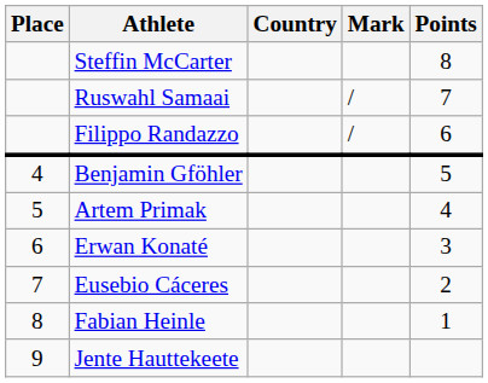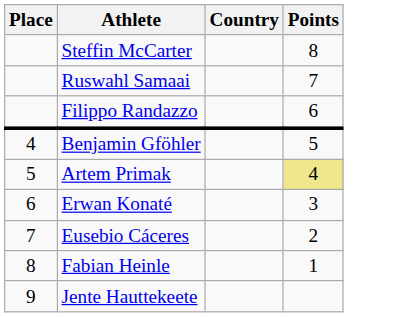 <table class="wikitable">
 <tr>
 <th>Place</th>
 <th>Athlete</th>
 <th>Country</th>
-<th>Mark</th>
 <th>Points</th>
 </tr>
 <tr>
 <td align=center></td>
 <td><a href='#'>Steffin McCarter</a></td>
 <td></td>
-<td> </td>
 <td align=center>8</td>
 </tr>
 <tr>
 <td align=center></td>
 <td><a href='#'>Ruswahl Samaai</a></td>
 <td></td>
-<td>  /<br><em> </em></td>
 <td align=center>7</td>
 </tr>
 <tr>
 <td align=center></td>
 <td><a href='#'>Filippo Randazzo</a></td>
 <td></td>
-<td> /<br><em> </em></td>
 <td align=center>6</td>
 </tr>
 <tr style="border-top:3px solid black;">
 <td align=center>4</td>
 <td><a href='#'>Benjamin Gföhler</a></td>
 <td></td>
-<td> </td>
 <td align=center>5</td>
 </tr>
 <tr>
 <td align=center>5</td>
 <td><a href='#'>Artem Primak</a></td>
 <td></td>
-<td> </td>
-<td align=center>4</td>
+<td align=center style="background: khaki;">4</td>
 </tr>
 <tr>
 <td align=center>6</td>
 <td><a href='#'>Erwan Konaté</a></td>
 <td></td>
-<td> </td>
 <td align=center>3</td>
 </tr>
 <tr>
 <td align=center>7</td>
 <td><a href='#'>Eusebio Cáceres</a></td>
 <td></td>
-<td> </td>
 <td align=center>2</td>
 </tr>
 <tr>
 <td align=center>8</td>
 <td><a href='#'>Fabian Heinle</a></td>
 <td></td>
-<td> </td>
 <td align=center>1</td>
 </tr>
 <tr>
 <td align=center>9</td>
 <td><a href='#'>Jente Hauttekeete</a></td>
 <td></td>
-<td> </td>
 <td align=center></td>
 </tr>
 </table>
